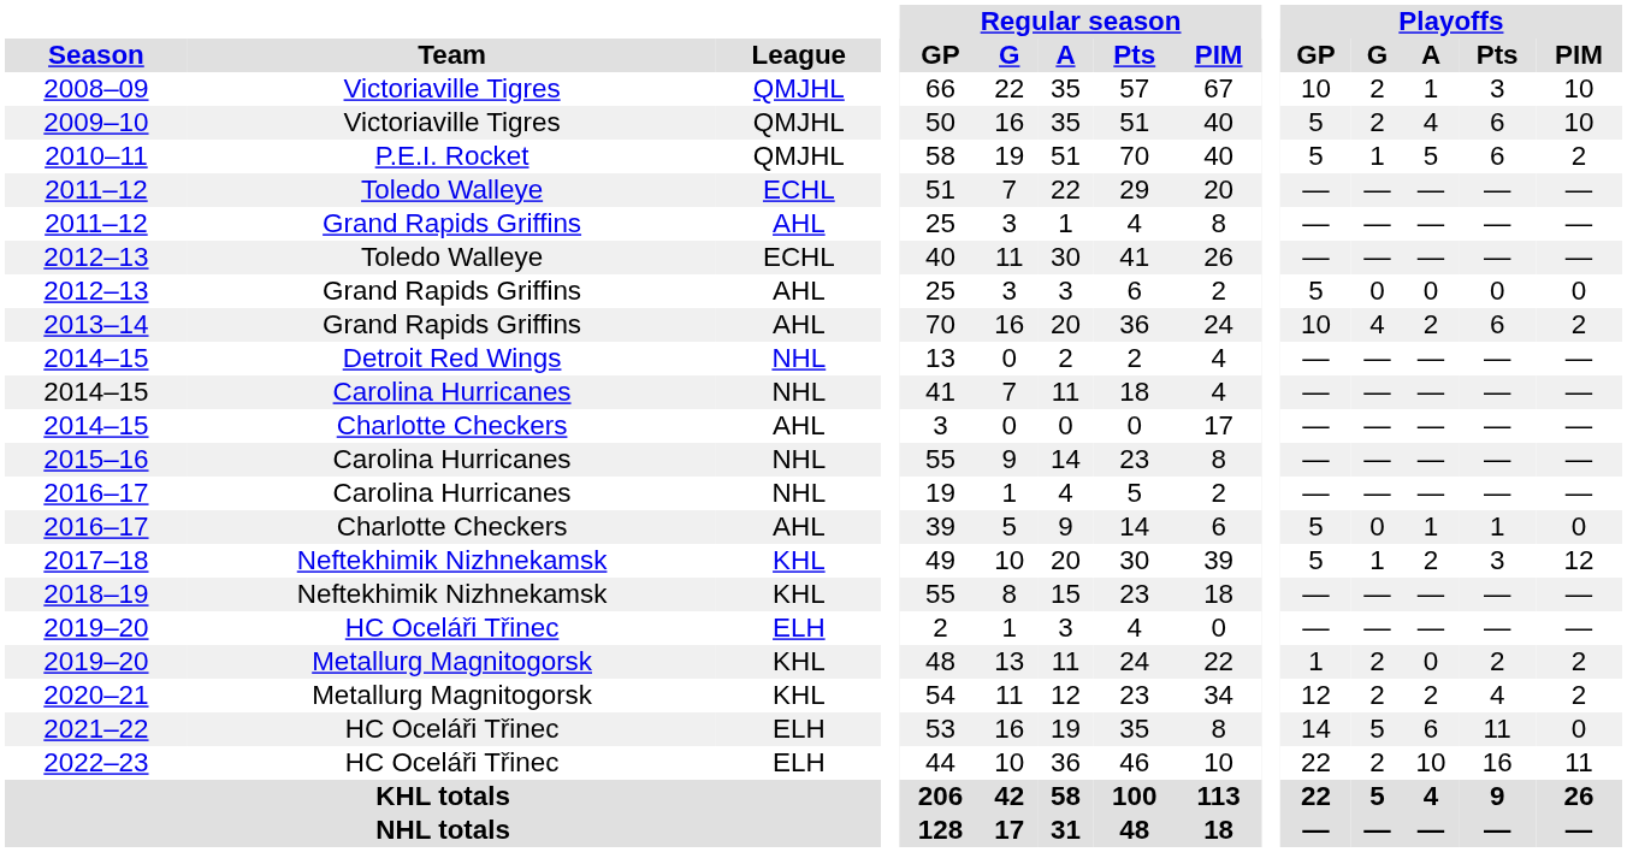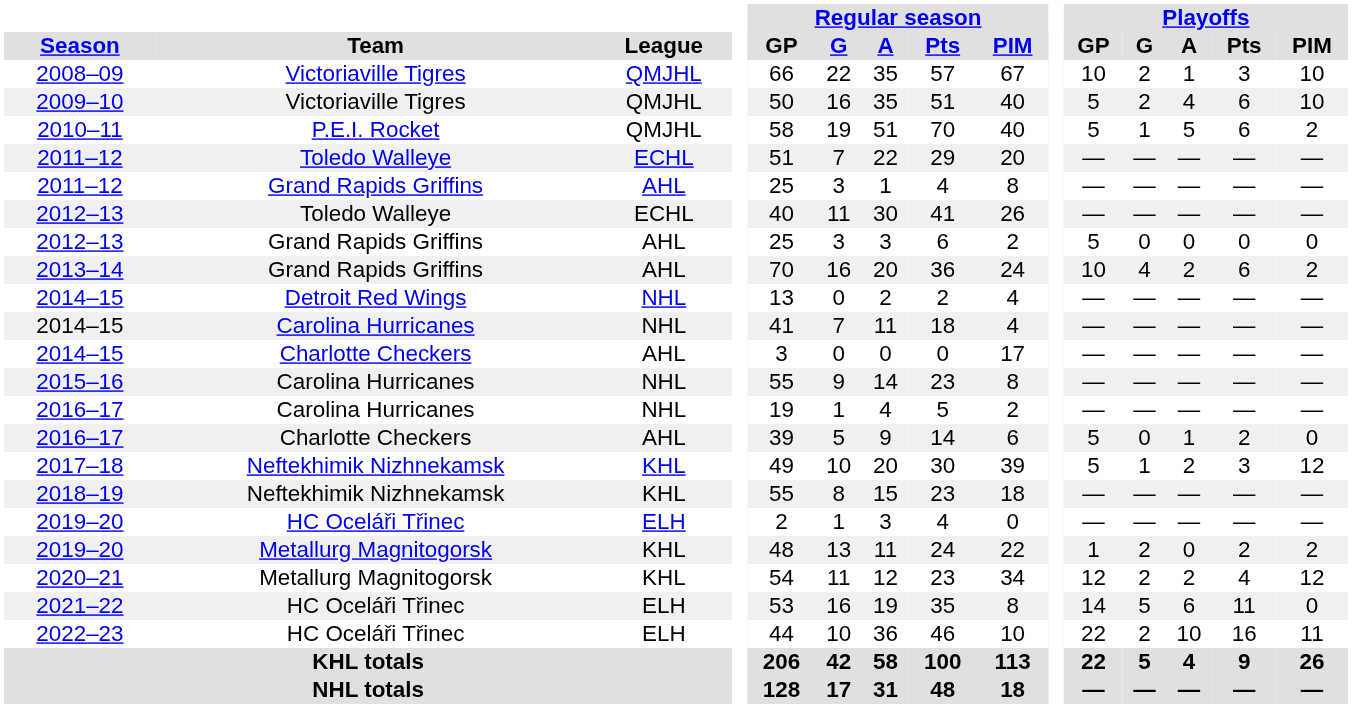 <table border="0" cellpadding="1" cellspacing="0" style="text-align:center; width:60em">
 <tr bgcolor="#e0e0e0">
 <th colspan="3" bgcolor="#ffffff"> </th>
 <th rowspan="99" bgcolor="#ffffff"> </th>
 <th colspan="5"><a href='#'>Regular season</a></th>
 <th rowspan="99" bgcolor="#ffffff"> </th>
 <th colspan="5"><a href='#'>Playoffs</a></th>
 </tr>
 <tr bgcolor="#e0e0e0">
 <th><a href='#'>Season</a></th>
 <th>Team</th>
 <th>League</th>
 <th>GP</th>
 <th><a href='#'>G</a></th>
 <th><a href='#'>A</a></th>
 <th><a href='#'>Pts</a></th>
 <th><a href='#'>PIM</a></th>
 <th>GP</th>
 <th>G</th>
 <th>A</th>
 <th>Pts</th>
 <th>PIM</th>
 </tr>
 <tr>
 <td><a href='#'>2008–09</a></td>
 <td><a href='#'>Victoriaville Tigres</a></td>
 <td><a href='#'>QMJHL</a></td>
 <td>66</td>
 <td>22</td>
 <td>35</td>
 <td>57</td>
 <td>67</td>
 <td>10</td>
 <td>2</td>
 <td>1</td>
 <td>3</td>
 <td>10</td>
 </tr>
 <tr bgcolor="#f0f0f0">
 <td><a href='#'>2009–10</a></td>
 <td>Victoriaville Tigres</td>
 <td>QMJHL</td>
 <td>50</td>
 <td>16</td>
 <td>35</td>
 <td>51</td>
 <td>40</td>
 <td>5</td>
 <td>2</td>
 <td>4</td>
 <td>6</td>
 <td>10</td>
 </tr>
 <tr>
 <td><a href='#'>2010–11</a></td>
 <td><a href='#'>P.E.I. Rocket</a></td>
 <td>QMJHL</td>
 <td>58</td>
 <td>19</td>
 <td>51</td>
 <td>70</td>
 <td>40</td>
 <td>5</td>
 <td>1</td>
 <td>5</td>
 <td>6</td>
 <td>2</td>
 </tr>
 <tr bgcolor="#f0f0f0">
 <td><a href='#'>2011–12</a></td>
 <td><a href='#'>Toledo Walleye</a></td>
 <td><a href='#'>ECHL</a></td>
 <td>51</td>
 <td>7</td>
 <td>22</td>
 <td>29</td>
 <td>20</td>
 <td>—</td>
 <td>—</td>
 <td>—</td>
 <td>—</td>
 <td>—</td>
 </tr>
 <tr>
 <td><a href='#'>2011–12</a></td>
 <td><a href='#'>Grand Rapids Griffins</a></td>
 <td><a href='#'>AHL</a></td>
 <td>25</td>
 <td>3</td>
 <td>1</td>
 <td>4</td>
 <td>8</td>
 <td>—</td>
 <td>—</td>
 <td>—</td>
 <td>—</td>
 <td>—</td>
 </tr>
 <tr bgcolor="#f0f0f0">
 <td><a href='#'>2012–13</a></td>
 <td>Toledo Walleye</td>
 <td>ECHL</td>
 <td>40</td>
 <td>11</td>
 <td>30</td>
 <td>41</td>
 <td>26</td>
 <td>—</td>
 <td>—</td>
 <td>—</td>
 <td>—</td>
 <td>—</td>
 </tr>
 <tr>
 <td><a href='#'>2012–13</a></td>
 <td>Grand Rapids Griffins</td>
 <td>AHL</td>
 <td>25</td>
 <td>3</td>
 <td>3</td>
 <td>6</td>
 <td>2</td>
 <td>5</td>
 <td>0</td>
 <td>0</td>
 <td>0</td>
 <td>0</td>
 </tr>
 <tr bgcolor="#f0f0f0">
 <td><a href='#'>2013–14</a></td>
 <td>Grand Rapids Griffins</td>
 <td>AHL</td>
 <td>70</td>
 <td>16</td>
 <td>20</td>
 <td>36</td>
 <td>24</td>
 <td>10</td>
 <td>4</td>
 <td>2</td>
 <td>6</td>
 <td>2</td>
 </tr>
 <tr>
 <td><a href='#'>2014–15</a></td>
 <td><a href='#'>Detroit Red Wings</a></td>
 <td><a href='#'>NHL</a></td>
 <td>13</td>
 <td>0</td>
 <td>2</td>
 <td>2</td>
 <td>4</td>
 <td>—</td>
 <td>—</td>
 <td>—</td>
 <td>—</td>
 <td>—</td>
 </tr>
 <tr bgcolor="#f0f0f0">
 <td>2014–15</td>
 <td><a href='#'>Carolina Hurricanes</a></td>
 <td>NHL</td>
 <td>41</td>
 <td>7</td>
 <td>11</td>
 <td>18</td>
 <td>4</td>
 <td>—</td>
 <td>—</td>
 <td>—</td>
 <td>—</td>
 <td>—</td>
 </tr>
 <tr>
 <td><a href='#'>2014–15</a></td>
 <td><a href='#'>Charlotte Checkers</a></td>
 <td>AHL</td>
 <td>3</td>
 <td>0</td>
 <td>0</td>
 <td>0</td>
 <td>17</td>
 <td>—</td>
 <td>—</td>
 <td>—</td>
 <td>—</td>
 <td>—</td>
 </tr>
 <tr bgcolor="#f0f0f0">
 <td><a href='#'>2015–16</a></td>
 <td>Carolina Hurricanes</td>
 <td>NHL</td>
 <td>55</td>
 <td>9</td>
 <td>14</td>
 <td>23</td>
 <td>8</td>
 <td>—</td>
 <td>—</td>
 <td>—</td>
 <td>—</td>
 <td>—</td>
 </tr>
 <tr>
 <td><a href='#'>2016–17</a></td>
 <td>Carolina Hurricanes</td>
 <td>NHL</td>
 <td>19</td>
 <td>1</td>
 <td>4</td>
 <td>5</td>
 <td>2</td>
 <td>—</td>
 <td>—</td>
 <td>—</td>
 <td>—</td>
 <td>—</td>
 </tr>
 <tr bgcolor="#f0f0f0">
 <td><a href='#'>2016–17</a></td>
 <td>Charlotte Checkers</td>
 <td>AHL</td>
 <td>39</td>
 <td>5</td>
 <td>9</td>
 <td>14</td>
 <td>6</td>
 <td>5</td>
 <td>0</td>
 <td>1</td>
-<td>1</td>
+<td>2</td>
 <td>0</td>
 </tr>
 <tr>
 <td><a href='#'>2017–18</a></td>
 <td><a href='#'>Neftekhimik Nizhnekamsk</a></td>
 <td><a href='#'>KHL</a></td>
 <td>49</td>
 <td>10</td>
 <td>20</td>
 <td>30</td>
 <td>39</td>
 <td>5</td>
 <td>1</td>
 <td>2</td>
 <td>3</td>
 <td>12</td>
 </tr>
 <tr bgcolor="#f0f0f0">
 <td><a href='#'>2018–19</a></td>
 <td>Neftekhimik Nizhnekamsk</td>
 <td>KHL</td>
 <td>55</td>
 <td>8</td>
 <td>15</td>
 <td>23</td>
 <td>18</td>
 <td>—</td>
 <td>—</td>
 <td>—</td>
 <td>—</td>
 <td>—</td>
 </tr>
 <tr>
 <td><a href='#'>2019–20</a></td>
 <td><a href='#'>HC Oceláři Třinec</a></td>
 <td><a href='#'>ELH</a></td>
 <td>2</td>
 <td>1</td>
 <td>3</td>
 <td>4</td>
 <td>0</td>
 <td>—</td>
 <td>—</td>
 <td>—</td>
 <td>—</td>
 <td>—</td>
 </tr>
 <tr bgcolor="#f0f0f0">
 <td><a href='#'>2019–20</a></td>
 <td><a href='#'>Metallurg Magnitogorsk</a></td>
 <td>KHL</td>
 <td>48</td>
 <td>13</td>
 <td>11</td>
 <td>24</td>
 <td>22</td>
 <td>1</td>
 <td>2</td>
 <td>0</td>
 <td>2</td>
 <td>2</td>
 </tr>
 <tr>
 <td><a href='#'>2020–21</a></td>
 <td>Metallurg Magnitogorsk</td>
 <td>KHL</td>
 <td>54</td>
 <td>11</td>
 <td>12</td>
 <td>23</td>
 <td>34</td>
 <td>12</td>
 <td>2</td>
 <td>2</td>
 <td>4</td>
-<td>2</td>
+<td>12</td>
 </tr>
 <tr bgcolor="#f0f0f0">
 <td><a href='#'>2021–22</a></td>
 <td>HC Oceláři Třinec</td>
 <td>ELH</td>
 <td>53</td>
 <td>16</td>
 <td>19</td>
 <td>35</td>
 <td>8</td>
 <td>14</td>
 <td>5</td>
 <td>6</td>
 <td>11</td>
 <td>0</td>
 </tr>
 <tr>
 <td><a href='#'>2022–23</a></td>
 <td>HC Oceláři Třinec</td>
 <td>ELH</td>
 <td>44</td>
 <td>10</td>
 <td>36</td>
 <td>46</td>
 <td>10</td>
 <td>22</td>
 <td>2</td>
 <td>10</td>
 <td>16</td>
 <td>11</td>
 </tr>
 <tr bgcolor="#e0e0e0">
 <th colspan="3">KHL totals</th>
 <th>206</th>
 <th>42</th>
 <th>58</th>
 <th>100</th>
 <th>113</th>
 <th>22</th>
 <th>5</th>
 <th>4</th>
 <th>9</th>
 <th>26</th>
 </tr>
 <tr bgcolor="#e0e0e0">
 <th colspan="3">NHL totals</th>
 <th>128</th>
 <th>17</th>
 <th>31</th>
 <th>48</th>
 <th>18</th>
 <th>—</th>
 <th>—</th>
 <th>—</th>
 <th>—</th>
 <th>—</th>
 </tr>
 </table>
